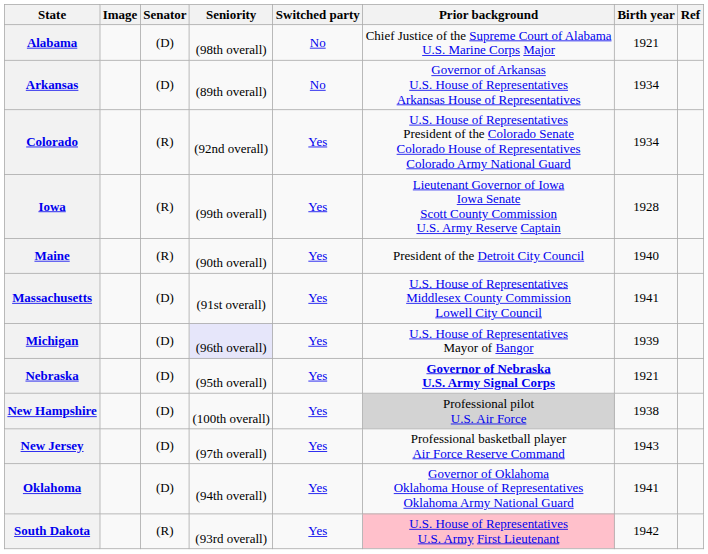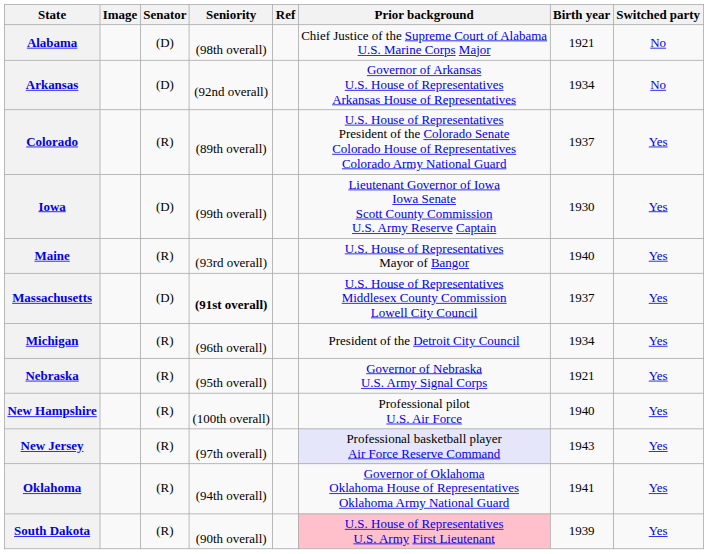 <table class="sortable wikitable" style="text-align:center">
 <tr>
 <th>State</th>
 <th>Image</th>
 <th>Senator</th>
 <th>Seniority</th>
-<th>Switched party</th>
+<th>Ref</th>
 <th>Prior background</th>
 <th>Birth year</th>
-<th>Ref</th>
+<th>Switched party</th>
 </tr>
 <tr>
 <th><a href='#'>Alabama</a></th>
 <td></td>
 <td> (D)</td>
 <td><br>(98th overall)</td>
-<td><a href='#'>No</a><br></td>
+<td></td>
 <td>Chief Justice of the <a href='#'>Supreme Court of Alabama</a><br><a href='#'>U.S. Marine Corps</a> <a href='#'>Major</a></td>
 <td>1921</td>
-<td></td>
+<td><a href='#'>No</a><br></td>
 </tr>
 <tr>
 <th><a href='#'>Arkansas</a></th>
 <td></td>
 <td> (D)</td>
-<td><br>(89th overall)</td>
-<td><a href='#'>No</a><br></td>
+<td><br>(92nd overall)</td>
+<td></td>
 <td><a href='#'>Governor of Arkansas</a><br><a href='#'>U.S. House of Representatives</a><br><a href='#'>Arkansas House of Representatives</a></td>
 <td>1934</td>
-<td></td>
+<td><a href='#'>No</a><br></td>
 </tr>
 <tr>
 <th><a href='#'>Colorado</a></th>
 <td></td>
 <td> (R)</td>
-<td><br>(92nd overall)</td>
+<td><br>(89th overall)</td>
+<td></td>
+<td><a href='#'>U.S. House of Representatives</a><br>President of the <a href='#'>Colorado Senate</a><br><a href='#'>Colorado House of Representatives</a><br><a href='#'>Colorado Army National Guard</a></td>
+<td>1937</td>
 <td><a href='#'>Yes</a><br></td>
-<td><a href='#'>U.S. House of Representatives</a><br>President of the <a href='#'>Colorado Senate</a><br><a href='#'>Colorado House of Representatives</a><br><a href='#'>Colorado Army National Guard</a></td>
-<td>1934</td>
-<td></td>
 </tr>
 <tr>
 <th><a href='#'>Iowa</a></th>
 <td></td>
-<td> (R)</td>
+<td> (D)</td>
 <td><br>(99th overall)</td>
+<td></td>
+<td><a href='#'>Lieutenant Governor of Iowa</a><br><a href='#'>Iowa Senate</a><br><a href='#'>Scott County Commission</a><br><a href='#'>U.S. Army Reserve</a> <a href='#'>Captain</a></td>
+<td>1930</td>
 <td><a href='#'>Yes</a><br></td>
-<td><a href='#'>Lieutenant Governor of Iowa</a><br><a href='#'>Iowa Senate</a><br><a href='#'>Scott County Commission</a><br><a href='#'>U.S. Army Reserve</a> <a href='#'>Captain</a></td>
-<td>1928</td>
-<td></td>
 </tr>
 <tr>
 <th><a href='#'>Maine</a></th>
 <td></td>
 <td> (R)</td>
-<td><br>(90th overall)</td>
+<td><br>(93rd overall)</td>
+<td></td>
+<td><a href='#'>U.S. House of Representatives</a><br>Mayor of <a href='#'>Bangor</a></td>
+<td>1940</td>
 <td><a href='#'>Yes</a><br></td>
-<td>President of the <a href='#'>Detroit City Council</a></td>
-<td>1940</td>
-<td></td>
 </tr>
 <tr>
 <th><a href='#'>Massachusetts</a></th>
 <td></td>
 <td> (D)</td>
-<td><br>(91st overall)</td>
+<td><strong><br>(91st overall)</strong></td>
+<td></td>
+<td><a href='#'>U.S. House of Representatives</a><br><a href='#'>Middlesex County Commission</a><br><a href='#'>Lowell City Council</a></td>
+<td>1937</td>
 <td><a href='#'>Yes</a><br></td>
-<td><a href='#'>U.S. House of Representatives</a><br><a href='#'>Middlesex County Commission</a><br><a href='#'>Lowell City Council</a></td>
-<td>1941</td>
-<td></td>
 </tr>
 <tr>
 <th><a href='#'>Michigan</a></th>
 <td></td>
-<td> (D)</td>
-<td style="background: lavender;"><br>(96th overall)</td>
+<td> (R)</td>
+<td><br>(96th overall)</td>
+<td></td>
+<td>President of the <a href='#'>Detroit City Council</a></td>
+<td>1934</td>
 <td><a href='#'>Yes</a><br></td>
-<td><a href='#'>U.S. House of Representatives</a><br>Mayor of <a href='#'>Bangor</a></td>
-<td>1939</td>
-<td></td>
 </tr>
 <tr>
 <th><a href='#'>Nebraska</a></th>
 <td></td>
-<td> (D)</td>
+<td> (R)</td>
 <td><br>(95th overall)</td>
+<td></td>
+<td><a href='#'>Governor of Nebraska</a><br><a href='#'>U.S. Army Signal Corps</a></td>
+<td>1921</td>
 <td><a href='#'>Yes</a><br></td>
-<td><strong><a href='#'>Governor of Nebraska</a><br><a href='#'>U.S. Army Signal Corps</a></strong></td>
-<td>1921</td>
-<td></td>
 </tr>
 <tr>
 <th><a href='#'>New Hampshire</a></th>
 <td></td>
-<td> (D)</td>
+<td> (R)</td>
 <td><br>(100th overall)</td>
+<td></td>
+<td>Professional pilot<br><a href='#'>U.S. Air Force</a></td>
+<td>1940</td>
 <td><a href='#'>Yes</a><br></td>
-<td style="background: lightgrey;">Professional pilot<br><a href='#'>U.S. Air Force</a></td>
-<td>1938</td>
-<td></td>
 </tr>
 <tr>
 <th><a href='#'>New Jersey</a></th>
 <td></td>
-<td> (D)</td>
+<td> (R)</td>
 <td><br>(97th overall)</td>
+<td></td>
+<td style="background: lavender;">Professional basketball player<br><a href='#'>Air Force Reserve Command</a></td>
+<td>1943</td>
 <td><a href='#'>Yes</a><br></td>
-<td>Professional basketball player<br><a href='#'>Air Force Reserve Command</a></td>
-<td>1943</td>
-<td></td>
 </tr>
 <tr>
 <th><a href='#'>Oklahoma</a></th>
 <td></td>
-<td> (D)</td>
+<td> (R)</td>
 <td><br>(94th overall)</td>
-<td><a href='#'>Yes</a><br></td>
+<td></td>
 <td><a href='#'>Governor of Oklahoma</a><br><a href='#'>Oklahoma House of Representatives</a><br><a href='#'>Oklahoma Army National Guard</a></td>
 <td>1941</td>
-<td></td>
+<td><a href='#'>Yes</a><br></td>
 </tr>
 <tr>
 <th><a href='#'>South Dakota</a></th>
 <td></td>
 <td> (R)</td>
-<td><br>(93rd overall)</td>
+<td><br>(90th overall)</td>
+<td></td>
+<td style="background: pink;"><a href='#'>U.S. House of Representatives</a><br><a href='#'>U.S. Army</a> <a href='#'>First Lieutenant</a></td>
+<td>1939</td>
 <td><a href='#'>Yes</a><br></td>
-<td style="background: pink;"><a href='#'>U.S. House of Representatives</a><br><a href='#'>U.S. Army</a> <a href='#'>First Lieutenant</a></td>
-<td>1942</td>
-<td></td>
 </tr>
 </table>
